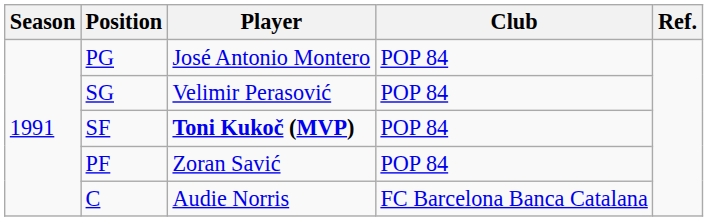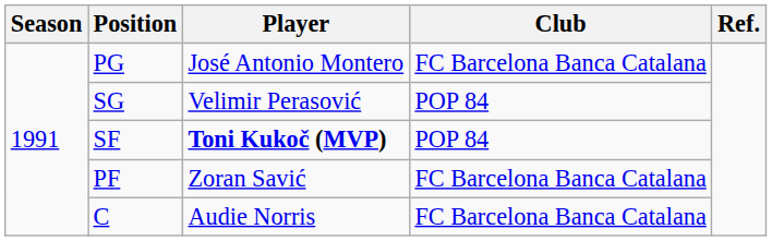 <table class="wikitable">
 <tr>
 <th>Season</th>
 <th>Position</th>
 <th>Player</th>
 <th>Club</th>
 <th>Ref.</th>
 </tr>
 <tr>
 <td rowspan="5"><a href='#'>1991</a></td>
 <td><a href='#'>PG</a></td>
 <td> <a href='#'>José Antonio Montero</a></td>
-<td> <a href='#'>POP 84</a></td>
+<td> <a href='#'>FC Barcelona Banca Catalana</a></td>
 <td rowspan="5"></td>
 </tr>
 <tr>
 <td><a href='#'>SG</a></td>
 <td> <a href='#'>Velimir Perasović</a></td>
 <td> <a href='#'>POP 84</a></td>
 </tr>
 <tr>
 <td><a href='#'>SF</a></td>
 <td><strong> <a href='#'>Toni Kukoč</a> (<a href='#'>MVP</a>)</strong></td>
 <td> <a href='#'>POP 84</a></td>
 </tr>
 <tr>
 <td><a href='#'>PF</a></td>
 <td> <a href='#'>Zoran Savić</a></td>
-<td> <a href='#'>POP 84</a></td>
+<td> <a href='#'>FC Barcelona Banca Catalana</a></td>
 </tr>
 <tr>
 <td><a href='#'>C</a></td>
 <td> <a href='#'>Audie Norris</a></td>
 <td> <a href='#'>FC Barcelona Banca Catalana</a></td>
 </tr>
 </table>
